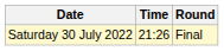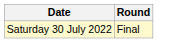 <table class="wikitable">
 <tr>
 <th>Date</th>
-<th>Time</th>
 <th>Round</th>
 </tr>
 <tr>
 <td style=background:lemonchiffon>Saturday 30 July 2022</td>
-<td style=background:lemonchiffon>21:26</td>
 <td style=background:lemonchiffon>Final</td>
 </tr>
 </table>
